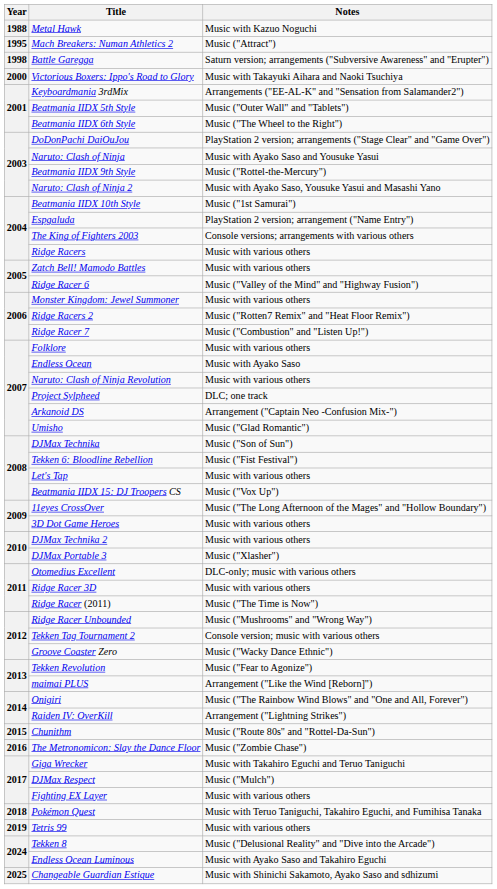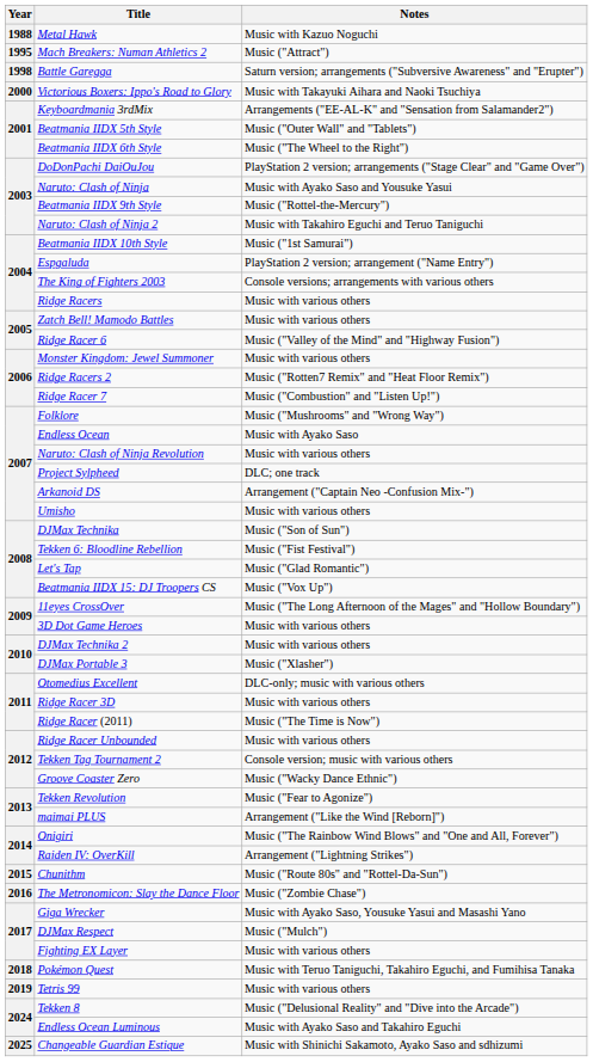 <table class="wikitable sortable">
 <tr>
 <th>Year</th>
 <th>Title</th>
 <th class="unsortable">Notes</th>
 </tr>
 <tr>
 <th rowspan="1">1988</th>
 <td><em><a href='#'>Metal Hawk</a></em></td>
 <td>Music with Kazuo Noguchi</td>
 </tr>
 <tr>
 <th rowspan="1">1995</th>
 <td><em><a href='#'>Mach Breakers: Numan Athletics 2</a></em></td>
 <td>Music ("Attract")</td>
 </tr>
 <tr>
 <th rowspan="1">1998</th>
 <td><em><a href='#'>Battle Garegga</a></em></td>
 <td>Saturn version; arrangements ("Subversive Awareness" and "Erupter")</td>
 </tr>
 <tr>
 <th rowspan="1">2000</th>
 <td><em><a href='#'>Victorious Boxers: Ippo's Road to Glory</a></em></td>
 <td>Music with Takayuki Aihara and Naoki Tsuchiya</td>
 </tr>
 <tr>
 <th rowspan="3">2001</th>
 <td><em><a href='#'>Keyboardmania</a> 3rdMix</em></td>
 <td>Arrangements ("EE-AL-K" and "Sensation from Salamander2")</td>
 </tr>
 <tr>
 <td><em><a href='#'>Beatmania IIDX 5th Style</a></em></td>
 <td>Music ("Outer Wall" and "Tablets")</td>
 </tr>
 <tr>
 <td><em><a href='#'>Beatmania IIDX 6th Style</a></em></td>
 <td>Music ("The Wheel to the Right")</td>
 </tr>
 <tr>
 <th rowspan="4">2003</th>
 <td><em><a href='#'>DoDonPachi DaiOuJou</a></em></td>
 <td>PlayStation 2 version; arrangements ("Stage Clear" and "Game Over")</td>
 </tr>
 <tr>
 <td><em><a href='#'>Naruto: Clash of Ninja</a></em></td>
 <td>Music with Ayako Saso and Yousuke Yasui</td>
 </tr>
 <tr>
 <td><em><a href='#'>Beatmania IIDX 9th Style</a></em></td>
 <td>Music ("Rottel-the-Mercury")</td>
 </tr>
 <tr>
 <td><em><a href='#'>Naruto: Clash of Ninja 2</a></em></td>
-<td>Music with Ayako Saso, Yousuke Yasui and Masashi Yano</td>
+<td>Music with Takahiro Eguchi and Teruo Taniguchi</td>
 </tr>
 <tr>
 <th rowspan="4">2004</th>
 <td><em><a href='#'>Beatmania IIDX 10th Style</a></em></td>
 <td>Music ("1st Samurai")</td>
 </tr>
 <tr>
 <td><em><a href='#'>Espgaluda</a></em></td>
 <td>PlayStation 2 version; arrangement ("Name Entry")</td>
 </tr>
 <tr>
 <td><em><a href='#'>The King of Fighters 2003</a></em></td>
 <td>Console versions; arrangements with various others</td>
 </tr>
 <tr>
 <td><em><a href='#'>Ridge Racers</a></em></td>
 <td>Music with various others</td>
 </tr>
 <tr>
 <th rowspan="2">2005</th>
 <td><em><a href='#'>Zatch Bell! Mamodo Battles</a></em></td>
 <td>Music with various others</td>
 </tr>
 <tr>
 <td><em><a href='#'>Ridge Racer 6</a></em></td>
 <td>Music ("Valley of the Mind" and "Highway Fusion")</td>
 </tr>
 <tr>
 <th rowspan="3">2006</th>
 <td><em><a href='#'>Monster Kingdom: Jewel Summoner</a></em></td>
 <td>Music with various others</td>
 </tr>
 <tr>
 <td><em><a href='#'>Ridge Racers 2</a></em></td>
 <td>Music ("Rotten7 Remix" and "Heat Floor Remix")</td>
 </tr>
 <tr>
 <td><em><a href='#'>Ridge Racer 7</a></em></td>
 <td>Music ("Combustion" and "Listen Up!")</td>
 </tr>
 <tr>
 <th rowspan="6">2007</th>
 <td><em><a href='#'>Folklore</a></em></td>
-<td>Music with various others</td>
+<td>Music ("Mushrooms" and "Wrong Way")</td>
 </tr>
 <tr>
 <td><em><a href='#'>Endless Ocean</a></em></td>
 <td>Music with Ayako Saso</td>
 </tr>
 <tr>
 <td><em><a href='#'>Naruto: Clash of Ninja Revolution</a></em></td>
 <td>Music with various others</td>
 </tr>
 <tr>
 <td><em><a href='#'>Project Sylpheed</a></em></td>
 <td>DLC; one track</td>
 </tr>
 <tr>
 <td><em><a href='#'>Arkanoid DS</a></em></td>
 <td>Arrangement ("Captain Neo -Confusion Mix-")</td>
 </tr>
 <tr>
 <td><em><a href='#'>Umisho</a></em></td>
-<td>Music ("Glad Romantic")</td>
+<td>Music with various others</td>
 </tr>
 <tr>
 <th rowspan="4">2008</th>
 <td><em><a href='#'>DJMax Technika</a></em></td>
 <td>Music ("Son of Sun")</td>
 </tr>
 <tr>
 <td><em><a href='#'>Tekken 6: Bloodline Rebellion</a></em></td>
 <td>Music ("Fist Festival")</td>
 </tr>
 <tr>
 <td><em><a href='#'>Let's Tap</a></em></td>
-<td>Music with various others</td>
+<td>Music ("Glad Romantic")</td>
 </tr>
 <tr>
 <td><em><a href='#'>Beatmania IIDX 15: DJ Troopers</a> CS</em></td>
 <td>Music ("Vox Up")</td>
 </tr>
 <tr>
 <th rowspan="2">2009</th>
 <td><em><a href='#'>11eyes CrossOver</a></em></td>
 <td>Music ("The Long Afternoon of the Mages" and "Hollow Boundary")</td>
 </tr>
 <tr>
 <td><em><a href='#'>3D Dot Game Heroes</a></em></td>
 <td>Music with various others</td>
 </tr>
 <tr>
 <th rowspan="2">2010</th>
 <td><em><a href='#'>DJMax Technika 2</a></em></td>
 <td>Music with various others</td>
 </tr>
 <tr>
 <td><em><a href='#'>DJMax Portable 3</a></em></td>
 <td>Music ("Xlasher")</td>
 </tr>
 <tr>
 <th rowspan="3">2011</th>
 <td><em><a href='#'>Otomedius Excellent</a></em></td>
 <td>DLC-only; music with various others</td>
 </tr>
 <tr>
 <td><em><a href='#'>Ridge Racer 3D</a></em></td>
 <td>Music with various others</td>
 </tr>
 <tr>
 <td><em><a href='#'>Ridge Racer</a></em> (2011)</td>
 <td>Music ("The Time is Now")</td>
 </tr>
 <tr>
 <th rowspan="3">2012</th>
 <td><em><a href='#'>Ridge Racer Unbounded</a></em></td>
-<td>Music ("Mushrooms" and "Wrong Way")</td>
+<td>Music with various others</td>
 </tr>
 <tr>
 <td><em><a href='#'>Tekken Tag Tournament 2</a></em></td>
 <td>Console version; music with various others</td>
 </tr>
 <tr>
 <td><em><a href='#'>Groove Coaster</a> Zero</em></td>
 <td>Music ("Wacky Dance Ethnic")</td>
 </tr>
 <tr>
 <th rowspan="2">2013</th>
 <td><em><a href='#'>Tekken Revolution</a></em></td>
 <td>Music ("Fear to Agonize")</td>
 </tr>
 <tr>
 <td><em><a href='#'>maimai PLUS</a></em></td>
 <td>Arrangement ("Like the Wind [Reborn]")</td>
 </tr>
 <tr>
 <th rowspan="2">2014</th>
 <td><em><a href='#'>Onigiri</a></em></td>
 <td>Music ("The Rainbow Wind Blows" and "One and All, Forever")</td>
 </tr>
 <tr>
 <td><em><a href='#'>Raiden IV: OverKill</a></em></td>
 <td>Arrangement ("Lightning Strikes")</td>
 </tr>
 <tr>
 <th rowspan="1">2015</th>
 <td><em><a href='#'>Chunithm</a></em></td>
 <td>Music ("Route 80s" and "Rottel-Da-Sun")</td>
 </tr>
 <tr>
 <th rowspan="1">2016</th>
 <td><em><a href='#'>The Metronomicon: Slay the Dance Floor</a></em></td>
 <td>Music ("Zombie Chase")</td>
 </tr>
 <tr>
 <th rowspan="3">2017</th>
 <td><em><a href='#'>Giga Wrecker</a></em></td>
-<td>Music with Takahiro Eguchi and Teruo Taniguchi</td>
+<td>Music with Ayako Saso, Yousuke Yasui and Masashi Yano</td>
 </tr>
 <tr>
 <td><em><a href='#'>DJMax Respect</a></em></td>
 <td>Music ("Mulch")</td>
 </tr>
 <tr>
 <td><em><a href='#'>Fighting EX Layer</a></em></td>
 <td>Music with various others</td>
 </tr>
 <tr>
 <th rowspan="1">2018</th>
 <td><em><a href='#'>Pokémon Quest</a></em></td>
 <td>Music with Teruo Taniguchi, Takahiro Eguchi, and Fumihisa Tanaka</td>
 </tr>
 <tr>
 <th rowspan="1">2019</th>
 <td><em><a href='#'>Tetris 99</a></em></td>
 <td>Music with various others</td>
 </tr>
 <tr>
 <th rowspan="2">2024</th>
 <td><em><a href='#'>Tekken 8</a></em></td>
 <td>Music ("Delusional Reality" and "Dive into the Arcade")</td>
 </tr>
 <tr>
 <td><em><a href='#'>Endless Ocean Luminous</a></em></td>
 <td>Music with Ayako Saso and Takahiro Eguchi</td>
 </tr>
 <tr>
 <th rowspan="1">2025</th>
 <td><em><a href='#'>Changeable Guardian Estique</a></em></td>
 <td>Music with Shinichi Sakamoto, Ayako Saso and sdhizumi</td>
 </tr>
 </table>
